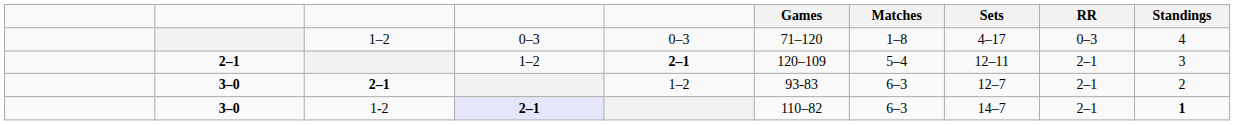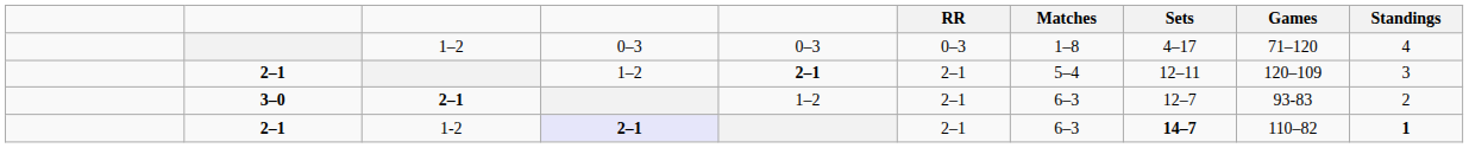 <table class="wikitable" style="width: 100%; text-align:center; font-size:90%">
 <tr>
 <td width=130></td>
 <td width=130></td>
 <td width=130></td>
 <td width=130></td>
 <td width=130></td>
-<th width=80>Games</th>
+<th width=80>RR</th>
 <th width=80>Matches</th>
 <th width=80>Sets</th>
-<th width=80>RR</th>
+<th width=80>Games</th>
 <th width=80>Standings</th>
 </tr>
 <tr>
 <td style="text-align:left;"></td>
 <th bgcolor="ededed"></th>
 <td>1–2</td>
 <td>0–3</td>
 <td>0–3</td>
-<td>71–120</td>
+<td>0–3</td>
 <td>1–8</td>
 <td>4–17</td>
-<td>0–3</td>
+<td>71–120</td>
 <td>4</td>
 </tr>
 <tr>
 <td style="text-align:left;"></td>
 <td><strong>2–1</strong></td>
 <th bgcolor="ededed"></th>
 <td>1–2</td>
 <td><strong>2–1</strong></td>
-<td>120–109</td>
+<td>2–1</td>
 <td>5–4</td>
 <td>12–11</td>
-<td>2–1</td>
+<td>120–109</td>
 <td>3</td>
 </tr>
 <tr>
 <td style="text-align:left;"></td>
 <td><strong>3–0</strong></td>
 <td><strong>2–1</strong></td>
 <th bgcolor="ededed"></th>
 <td>1–2</td>
-<td>93-83</td>
+<td>2–1</td>
 <td>6–3</td>
 <td>12–7</td>
-<td>2–1</td>
+<td>93-83</td>
 <td>2</td>
 </tr>
 <tr>
 <td style="text-align:left;"><strong></strong></td>
-<td><strong>3–0</strong></td>
+<td><strong>2–1</strong></td>
 <td>1-2</td>
 <td style="background: lavender;"><strong>2–1</strong></td>
 <th bgcolor="ededed"></th>
+<td>2–1</td>
+<td>6–3</td>
+<td><strong>14–7</strong></td>
 <td>110–82</td>
-<td>6–3</td>
-<td>14–7</td>
-<td>2–1</td>
 <td><strong>1</strong></td>
 </tr>
 </table>
